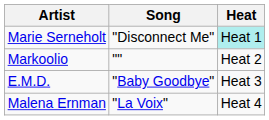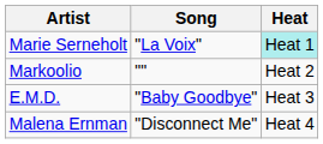 <table class="wikitable">
 <tr>
 <th>Artist</th>
 <th>Song</th>
 <th>Heat</th>
 </tr>
 <tr>
 <td><a href='#'>Marie Serneholt</a></td>
-<td>"Disconnect Me"</td>
+<td>"<a href='#'><span>La Voix</span></a>"</td>
 <td style="background: paleturquoise;">Heat 1</td>
 </tr>
 <tr>
 <td><a href='#'>Markoolio</a></td>
 <td>""</td>
 <td>Heat 2</td>
 </tr>
 <tr>
 <td><a href='#'>E.M.D.</a></td>
 <td>"<a href='#'>Baby Goodbye</a>"</td>
 <td>Heat 3</td>
 </tr>
 <tr>
 <td><a href='#'>Malena Ernman</a></td>
-<td>"<a href='#'><span>La Voix</span></a>"</td>
+<td>"Disconnect Me"</td>
 <td>Heat 4</td>
 </tr>
 </table>
